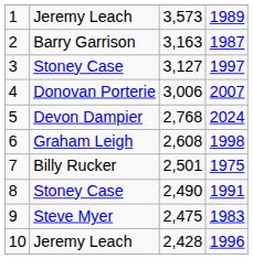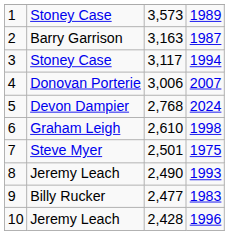 <table class="wikitable">
 <tr>
 </tr>
 <tr>
 <td>1</td>
-<td>Jeremy Leach</td>
+<td><a href='#'>Stoney Case</a></td>
 <td>3,573</td>
 <td><a href='#'>1989</a></td>
 </tr>
 <tr>
 <td>2</td>
 <td>Barry Garrison</td>
 <td>3,163</td>
 <td><a href='#'>1987</a></td>
 </tr>
 <tr>
 <td>3</td>
 <td><a href='#'>Stoney Case</a></td>
-<td>3,127</td>
-<td><a href='#'>1997</a></td>
+<td>3,117</td>
+<td><a href='#'>1994</a></td>
 </tr>
 <tr>
 <td>4</td>
 <td><a href='#'>Donovan Porterie</a></td>
 <td>3,006</td>
 <td><a href='#'>2007</a></td>
 </tr>
 <tr>
 <td>5</td>
 <td><a href='#'>Devon Dampier</a></td>
 <td>2,768</td>
 <td><a href='#'>2024</a></td>
 </tr>
 <tr>
 <td>6</td>
 <td><a href='#'>Graham Leigh</a></td>
-<td>2,608</td>
+<td>2,610</td>
 <td><a href='#'>1998</a></td>
 </tr>
 <tr>
 <td>7</td>
-<td>Billy Rucker</td>
+<td><a href='#'>Steve Myer</a></td>
 <td>2,501</td>
 <td><a href='#'>1975</a></td>
 </tr>
 <tr>
 <td>8</td>
-<td><a href='#'>Stoney Case</a></td>
+<td>Jeremy Leach</td>
 <td>2,490</td>
-<td><a href='#'>1991</a></td>
+<td><a href='#'>1993</a></td>
 </tr>
 <tr>
 <td>9</td>
-<td><a href='#'>Steve Myer</a></td>
-<td>2,475</td>
+<td>Billy Rucker</td>
+<td>2,477</td>
 <td><a href='#'>1983</a></td>
 </tr>
 <tr>
 <td>10</td>
 <td>Jeremy Leach</td>
 <td>2,428</td>
 <td><a href='#'>1996</a></td>
 </tr>
 </table>
